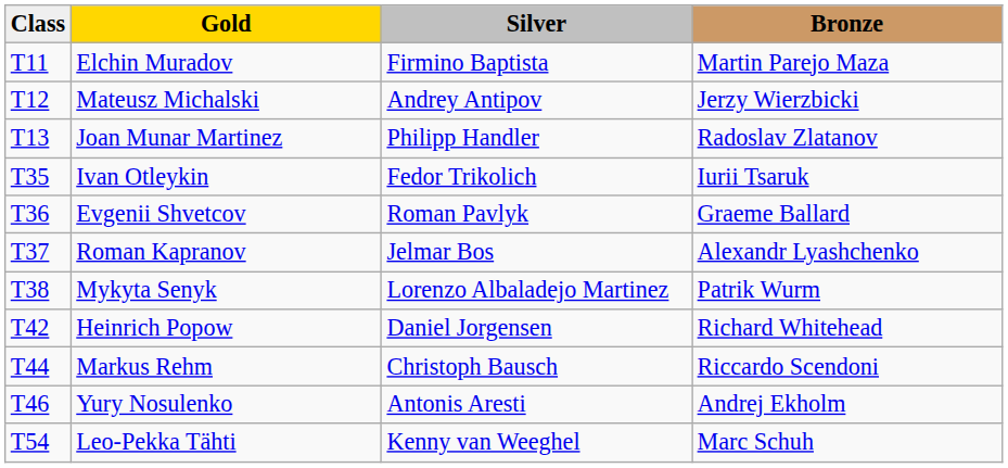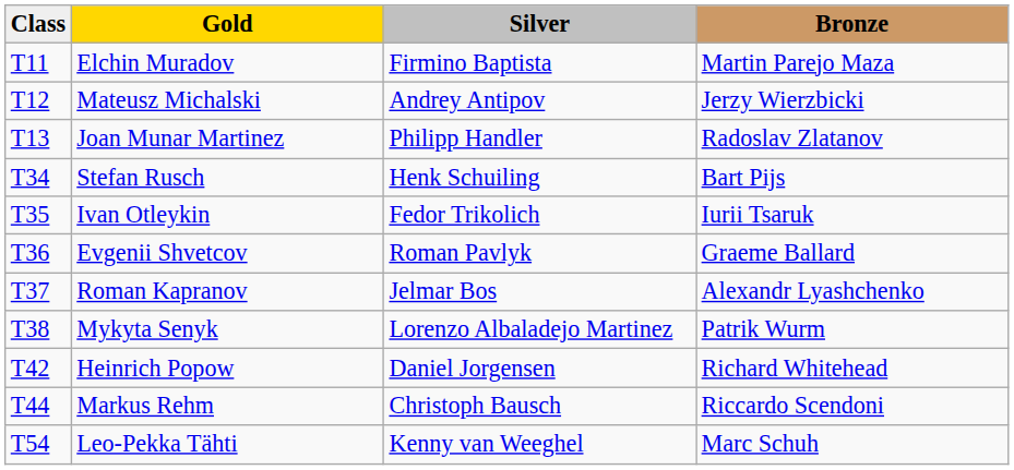 <table class="wikitable" style="text-align:left">
 <tr align="center">
 <td bgcolor=efefef><strong>Class</strong></td>
 <td width=200 bgcolor=gold><strong>Gold</strong></td>
 <td width=200 bgcolor=silver><strong>Silver</strong></td>
 <td width=200 bgcolor=CC9966><strong>Bronze</strong></td>
 </tr>
 <tr>
 <td><a href='#'>T11</a></td>
 <td><a href='#'>Elchin Muradov</a><br></td>
 <td><a href='#'>Firmino Baptista</a><br></td>
 <td><a href='#'>Martin Parejo Maza</a><br></td>
 </tr>
 <tr>
 <td><a href='#'>T12</a></td>
 <td><a href='#'>Mateusz Michalski</a><br></td>
 <td><a href='#'>Andrey Antipov</a><br></td>
 <td><a href='#'>Jerzy Wierzbicki</a><br></td>
 </tr>
 <tr>
 <td><a href='#'>T13</a></td>
 <td><a href='#'>Joan Munar Martinez</a><br></td>
 <td><a href='#'>Philipp Handler</a><br></td>
 <td><a href='#'>Radoslav Zlatanov</a><br></td>
+</tr>
+<tr>
+<td><a href='#'>T34</a></td>
+<td><a href='#'>Stefan Rusch</a><br></td>
+<td><a href='#'>Henk Schuiling</a><br></td>
+<td><a href='#'>Bart Pijs</a><br></td>
 </tr>
 <tr>
 <td><a href='#'>T35</a></td>
 <td><a href='#'>Ivan Otleykin</a><br></td>
 <td><a href='#'>Fedor Trikolich</a><br></td>
 <td><a href='#'>Iurii Tsaruk</a><br></td>
 </tr>
 <tr>
 <td><a href='#'>T36</a></td>
 <td><a href='#'>Evgenii Shvetcov</a><br></td>
 <td><a href='#'>Roman Pavlyk</a><br></td>
 <td><a href='#'>Graeme Ballard</a><br></td>
 </tr>
 <tr>
 <td><a href='#'>T37</a></td>
 <td><a href='#'>Roman Kapranov</a><br></td>
 <td><a href='#'>Jelmar Bos</a><br></td>
 <td><a href='#'>Alexandr Lyashchenko</a><br></td>
 </tr>
 <tr>
 <td><a href='#'>T38</a></td>
 <td><a href='#'>Mykyta Senyk</a><br></td>
 <td><a href='#'>Lorenzo Albaladejo Martinez</a><br></td>
 <td><a href='#'>Patrik Wurm</a><br></td>
 </tr>
 <tr>
 <td><a href='#'>T42</a></td>
 <td><a href='#'>Heinrich Popow</a><br></td>
 <td><a href='#'>Daniel Jorgensen</a><br></td>
 <td><a href='#'>Richard Whitehead</a><br></td>
 </tr>
 <tr>
 <td><a href='#'>T44</a></td>
 <td><a href='#'>Markus Rehm</a><br></td>
 <td><a href='#'>Christoph Bausch</a><br></td>
 <td><a href='#'>Riccardo Scendoni</a><br></td>
 </tr>
 <tr>
-<td><a href='#'>T46</a></td>
-<td><a href='#'>Yury Nosulenko</a><br></td>
-<td><a href='#'>Antonis Aresti</a><br></td>
-<td><a href='#'>Andrej Ekholm</a><br></td>
-</tr>
-<tr>
 <td><a href='#'>T54</a></td>
 <td><a href='#'>Leo-Pekka Tähti</a><br></td>
 <td><a href='#'>Kenny van Weeghel</a><br></td>
 <td><a href='#'>Marc Schuh</a><br></td>
 </tr>
 </table>
